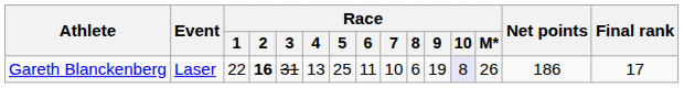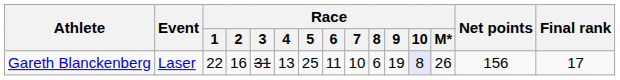 <table class="wikitable" style="font-size:90%">
 <tr>
 <th rowspan=2>Athlete</th>
 <th rowspan=2>Event</th>
 <th colspan=11>Race</th>
 <th rowspan=2>Net points</th>
 <th rowspan=2>Final rank</th>
 </tr>
 <tr style="font-size:95%">
 <th>1</th>
 <th>2</th>
 <th>3</th>
 <th>4</th>
 <th>5</th>
 <th>6</th>
 <th>7</th>
 <th>8</th>
 <th>9</th>
 <th>10</th>
 <th>M*</th>
 </tr>
 <tr align=center>
 <td align=left><a href='#'>Gareth Blanckenberg</a></td>
 <td align=left><a href='#'>Laser</a></td>
 <td>22</td>
-<td><strong>16</strong></td>
+<td>16</td>
 <td><s>31</s></td>
 <td>13</td>
 <td>25</td>
 <td>11</td>
 <td>10</td>
 <td>6</td>
 <td>19</td>
 <td style="background: lavender;">8</td>
 <td>26</td>
-<td>186</td>
+<td>156</td>
 <td>17</td>
 </tr>
 </table>
